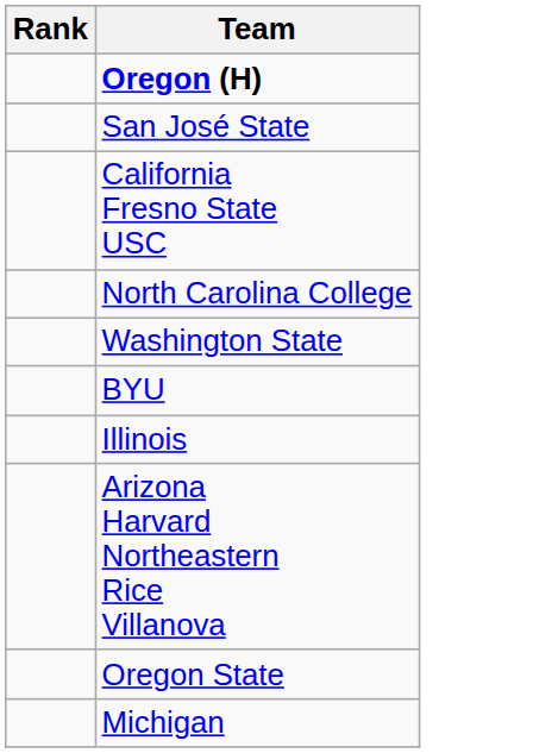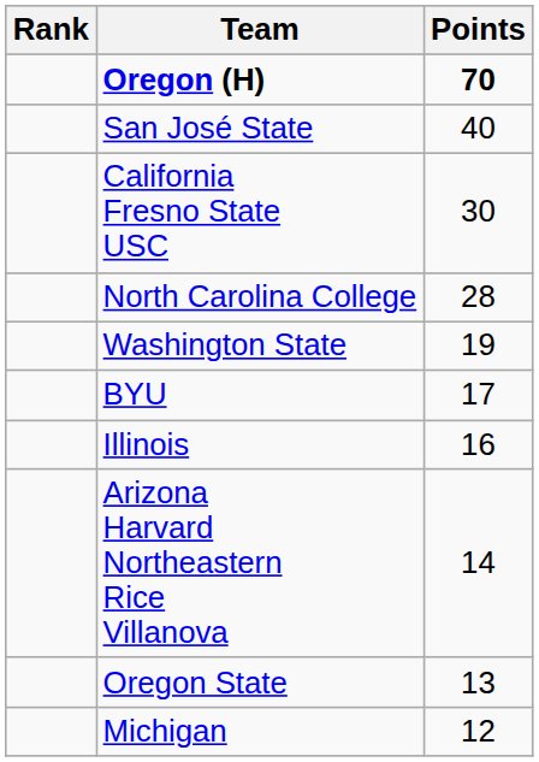 <table class="wikitable sortable" style="text-align:center">
 <tr>
 <th>Rank</th>
 <th>Team</th>
+<th>Points</th>
 </tr>
 <tr>
 <td></td>
 <td align="left"><strong><a href='#'>Oregon</a></strong> <strong>(H)</strong></td>
+<td><strong>70</strong></td>
 </tr>
 <tr>
 <td></td>
 <td align="left"><a href='#'>San José State</a></td>
+<td>40</td>
 </tr>
 <tr>
 <td></td>
 <td align="left"><a href='#'>California</a><br><a href='#'>Fresno State</a><br><a href='#'>USC</a></td>
+<td>30</td>
 </tr>
 <tr>
 <td></td>
 <td align="left"><a href='#'>North Carolina College</a></td>
+<td>28</td>
 </tr>
 <tr>
 <td></td>
 <td align="left"><a href='#'>Washington State</a></td>
+<td>19</td>
 </tr>
 <tr>
 <td></td>
 <td align="left"><a href='#'>BYU</a></td>
+<td>17</td>
 </tr>
 <tr>
 <td></td>
 <td align="left"><a href='#'>Illinois</a></td>
+<td>16</td>
 </tr>
 <tr>
 <td></td>
 <td align="left"><a href='#'>Arizona</a><br><a href='#'>Harvard</a><br><a href='#'>Northeastern</a><br><a href='#'>Rice</a><br><a href='#'>Villanova</a></td>
+<td>14</td>
 </tr>
 <tr>
 <td></td>
 <td align="left"><a href='#'>Oregon State</a></td>
+<td>13</td>
 </tr>
 <tr>
 <td></td>
 <td align="left"><a href='#'>Michigan</a></td>
+<td>12</td>
 </tr>
 </table>
